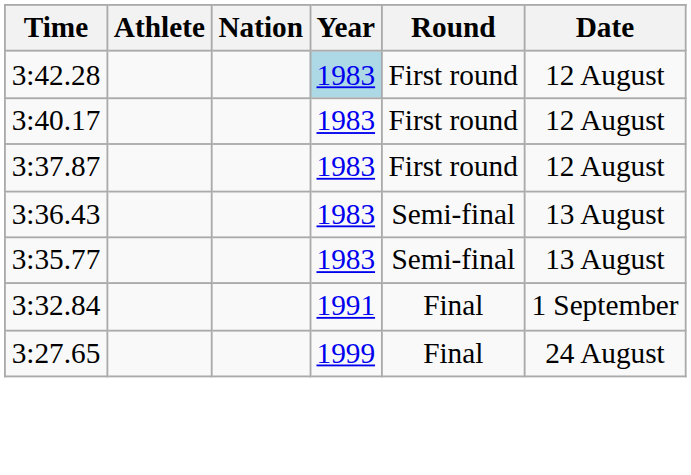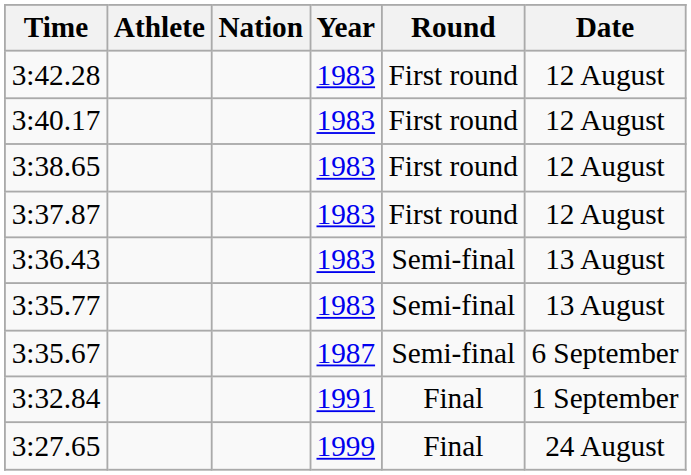 <table class="wikitable sortable" style="text-align:center">
 <tr>
 <th>Time</th>
 <th>Athlete</th>
 <th>Nation</th>
 <th>Year</th>
 <th>Round</th>
 <th>Date</th>
 </tr>
 <tr>
 <td>3:42.28</td>
 <td align=left></td>
 <td align=left></td>
-<td style="background: lightblue;"><a href='#'>1983</a></td>
+<td><a href='#'>1983</a></td>
 <td>First round</td>
 <td>12 August</td>
 </tr>
 <tr>
 <td>3:40.17</td>
+<td align=left></td>
+<td align=left></td>
+<td><a href='#'>1983</a></td>
+<td>First round</td>
+<td>12 August</td>
+</tr>
+<tr>
+<td>3:38.65</td>
 <td align=left></td>
 <td align=left></td>
 <td><a href='#'>1983</a></td>
 <td>First round</td>
 <td>12 August</td>
 </tr>
 <tr>
 <td>3:37.87</td>
 <td align=left></td>
 <td align=left></td>
 <td><a href='#'>1983</a></td>
 <td>First round</td>
 <td>12 August</td>
 </tr>
 <tr>
 <td>3:36.43</td>
 <td align=left></td>
 <td align=left></td>
 <td><a href='#'>1983</a></td>
 <td>Semi-final</td>
 <td>13 August</td>
 </tr>
 <tr>
 <td>3:35.77</td>
 <td align=left></td>
 <td align=left></td>
 <td><a href='#'>1983</a></td>
 <td>Semi-final</td>
 <td>13 August</td>
 </tr>
 <tr>
+<td>3:35.67</td>
+<td align=left></td>
+<td align=left></td>
+<td><a href='#'>1987</a></td>
+<td>Semi-final</td>
+<td>6 September</td>
+</tr>
+<tr>
 <td>3:32.84</td>
 <td align=left></td>
 <td align=left></td>
 <td><a href='#'>1991</a></td>
 <td>Final</td>
 <td>1 September</td>
 </tr>
 <tr>
 <td>3:27.65</td>
 <td align=left></td>
 <td align=left></td>
 <td><a href='#'>1999</a></td>
 <td>Final</td>
 <td>24 August</td>
 </tr>
 </table>
